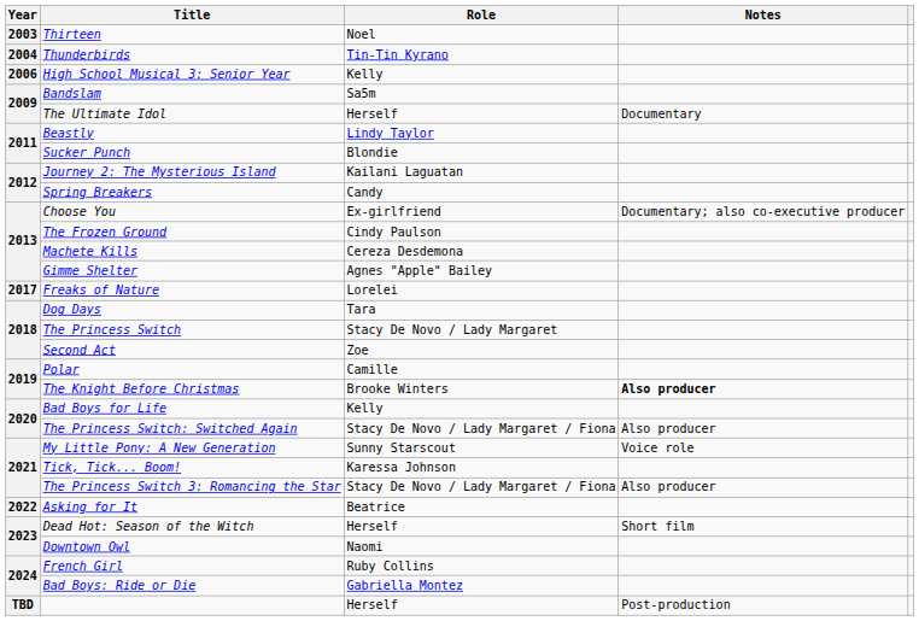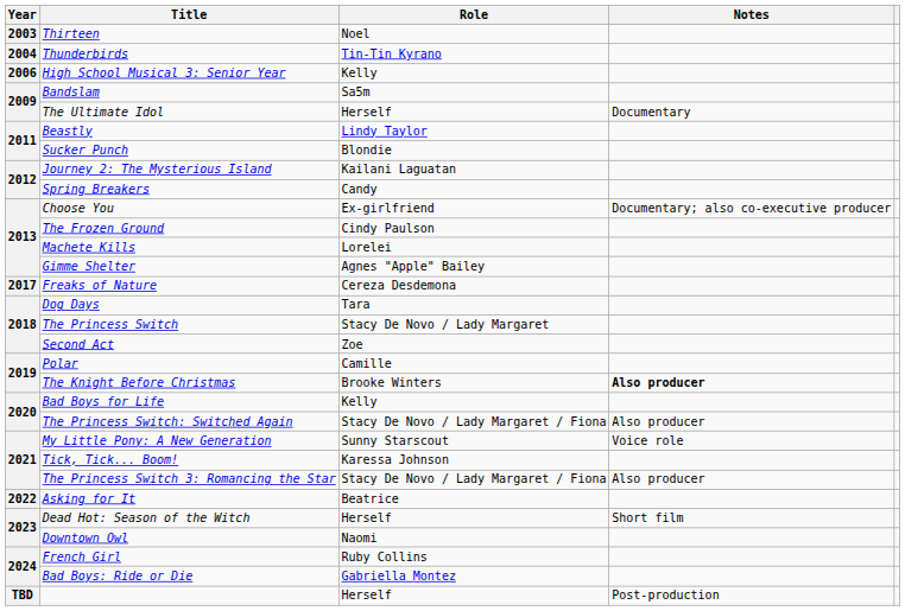 <table class="wikitable plainrowheaders sortable">
 <tr>
 <th scope="col">Year</th>
 <th scope="col">Title</th>
 <th scope="col">Role</th>
 <th scope="col" class="unsortable">Notes</th>
 <th scope="col" class="unsortable"></th>
 </tr>
 <tr>
 <th scope="row">2003</th>
 <td><em><a href='#'>Thirteen</a></em></td>
 <td>Noel</td>
 <td></td>
 <td></td>
 </tr>
 <tr>
 <th scope="row">2004</th>
 <td><em><a href='#'>Thunderbirds</a></em></td>
 <td><a href='#'>Tin-Tin Kyrano</a></td>
 <td></td>
 <td></td>
 </tr>
 <tr>
 <th scope="row">2006</th>
 <td><em><a href='#'>High School Musical 3: Senior Year</a></em></td>
 <td>Kelly</td>
 <td></td>
 <td></td>
 </tr>
 <tr>
 <th rowspan="2" scope="row">2009</th>
 <td><em><a href='#'>Bandslam</a></em></td>
 <td>Sa5m</td>
 <td></td>
 <td></td>
 </tr>
 <tr>
 <td><em>The Ultimate Idol</em></td>
 <td>Herself</td>
 <td>Documentary</td>
 <td></td>
 </tr>
 <tr>
 <th rowspan="2" scope="row">2011</th>
 <td><em><a href='#'>Beastly</a></em></td>
 <td><a href='#'>Lindy Taylor</a></td>
 <td></td>
 <td></td>
 </tr>
 <tr>
 <td><em><a href='#'>Sucker Punch</a></em></td>
 <td>Blondie</td>
 <td></td>
 <td></td>
 </tr>
 <tr>
 <th rowspan="2" scope="row">2012</th>
 <td><em><a href='#'>Journey 2: The Mysterious Island</a></em></td>
 <td>Kailani Laguatan</td>
 <td></td>
 <td></td>
 </tr>
 <tr>
 <td><em><a href='#'>Spring Breakers</a></em></td>
 <td>Candy</td>
 <td></td>
 <td></td>
 </tr>
 <tr>
 <th rowspan="4" scope="row">2013</th>
 <td><em>Choose You</em></td>
 <td>Ex-girlfriend</td>
 <td>Documentary; also co-executive producer</td>
 <td></td>
 </tr>
 <tr>
 <td><em><a href='#'>The Frozen Ground</a></em></td>
 <td>Cindy Paulson</td>
 <td></td>
 <td></td>
 </tr>
 <tr>
 <td><em><a href='#'>Machete Kills</a></em></td>
-<td>Cereza Desdemona</td>
+<td>Lorelei</td>
 <td></td>
 <td></td>
 </tr>
 <tr>
 <td><em><a href='#'>Gimme Shelter</a></em></td>
 <td>Agnes "Apple" Bailey</td>
 <td></td>
 <td></td>
 </tr>
 <tr>
 <th scope="row">2017</th>
 <td><em><a href='#'>Freaks of Nature</a></em></td>
-<td>Lorelei</td>
+<td>Cereza Desdemona</td>
 <td></td>
 <td></td>
 </tr>
 <tr>
 <th rowspan="3" scope="row">2018</th>
 <td><em><a href='#'>Dog Days</a></em></td>
 <td>Tara</td>
 <td></td>
 <td></td>
 </tr>
 <tr>
 <td><em><a href='#'>The Princess Switch</a></em></td>
 <td>Stacy De Novo / Lady Margaret</td>
 <td></td>
 <td></td>
 </tr>
 <tr>
 <td><em><a href='#'>Second Act</a></em></td>
 <td>Zoe</td>
 <td></td>
 <td></td>
 </tr>
 <tr>
 <th rowspan="2" scope="row">2019</th>
 <td><em><a href='#'>Polar</a></em></td>
 <td>Camille</td>
 <td></td>
 <td></td>
 </tr>
 <tr>
 <td><em><a href='#'>The Knight Before Christmas</a></em></td>
 <td>Brooke Winters</td>
 <td><strong>Also producer</strong></td>
 <td></td>
 </tr>
 <tr>
 <th rowspan="2" scope="row">2020</th>
 <td><em><a href='#'>Bad Boys for Life</a></em></td>
 <td>Kelly</td>
 <td></td>
 <td></td>
 </tr>
 <tr>
 <td><em><a href='#'>The Princess Switch: Switched Again</a></em></td>
 <td>Stacy De Novo / Lady Margaret / Fiona</td>
 <td>Also producer</td>
 <td></td>
 </tr>
 <tr>
 <th rowspan="3" scope="row">2021</th>
 <td><em><a href='#'>My Little Pony: A New Generation</a></em></td>
 <td>Sunny Starscout</td>
 <td>Voice role</td>
 <td></td>
 </tr>
 <tr>
 <td><em><a href='#'>Tick, Tick... Boom!</a></em></td>
 <td>Karessa Johnson</td>
 <td></td>
 <td></td>
 </tr>
 <tr>
 <td><em><a href='#'>The Princess Switch 3: Romancing the Star</a></em></td>
 <td>Stacy De Novo / Lady Margaret / Fiona</td>
 <td>Also producer</td>
 <td></td>
 </tr>
 <tr>
 <th scope="row">2022</th>
 <td><em><a href='#'>Asking for It</a></em></td>
 <td>Beatrice</td>
 <td></td>
 <td></td>
 </tr>
 <tr>
 <th rowspan="2" scope="row">2023</th>
 <td><em>Dead Hot: Season of the Witch</em></td>
 <td>Herself</td>
 <td>Short film</td>
 <td></td>
 </tr>
 <tr>
 <td><em><a href='#'>Downtown Owl</a></em></td>
 <td>Naomi</td>
 <td></td>
 <td></td>
 </tr>
 <tr>
 <th rowspan="2" scope="row">2024</th>
 <td><em><a href='#'>French Girl</a></em></td>
 <td>Ruby Collins</td>
 <td></td>
 <td></td>
 </tr>
 <tr>
 <td><em><a href='#'>Bad Boys: Ride or Die</a></em></td>
 <td><a href='#'>Gabriella Montez</a></td>
 <td></td>
 <td></td>
 </tr>
 <tr>
 <th scope="row">TBD</th>
 <td></td>
 <td>Herself</td>
 <td>Post-production</td>
 <td><br></td>
 </tr>
 </table>
